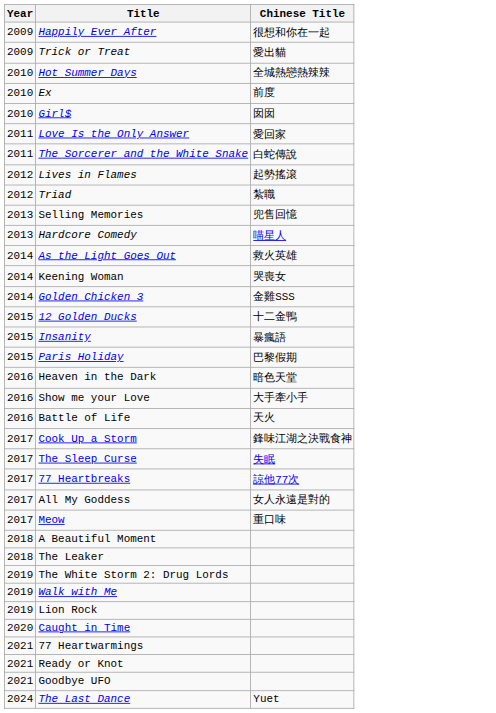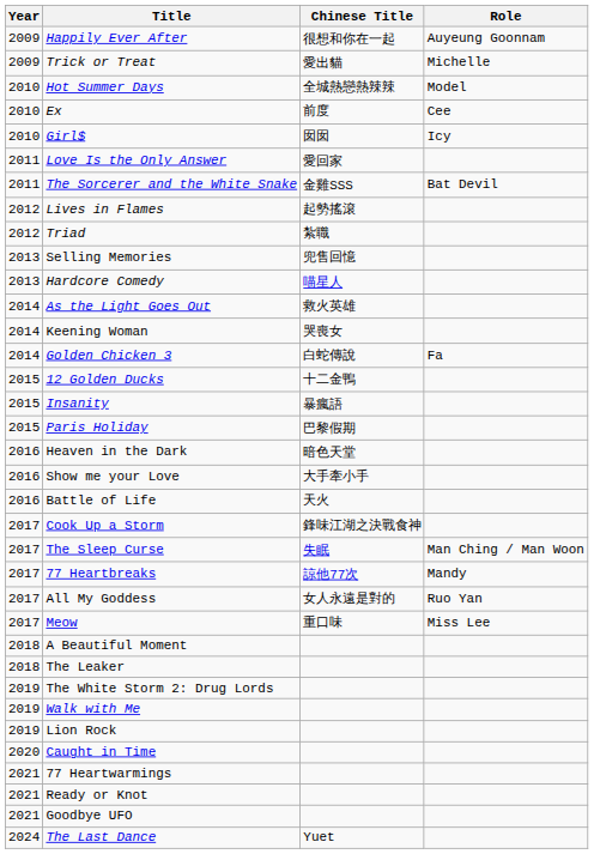 <table class="wikitable">
 <tr>
 <th>Year</th>
 <th>Title</th>
 <th>Chinese Title</th>
+<th>Role</th>
 </tr>
 <tr>
 <td>2009</td>
 <td><em><a href='#'>Happily Ever After</a></em></td>
 <td>很想和你在一起</td>
+<td>Auyeung Goonnam</td>
 </tr>
 <tr>
 <td>2009</td>
 <td><em>Trick or Treat</em></td>
 <td>愛出貓</td>
+<td>Michelle</td>
 </tr>
 <tr>
 <td>2010</td>
 <td><em><a href='#'>Hot Summer Days</a></em></td>
 <td>全城熱戀熱辣辣</td>
+<td>Model</td>
 </tr>
 <tr>
 <td>2010</td>
 <td><em>Ex</em></td>
 <td>前度</td>
+<td>Cee</td>
 </tr>
 <tr>
 <td>2010</td>
 <td><em><a href='#'>Girl$</a></em></td>
 <td>囡囡</td>
+<td>Icy</td>
 </tr>
 <tr>
 <td>2011</td>
 <td><em><a href='#'>Love Is the Only Answer</a></em></td>
 <td>愛回家</td>
+<td></td>
 </tr>
 <tr>
 <td>2011</td>
 <td><em><a href='#'>The Sorcerer and the White Snake</a></em></td>
-<td>白蛇傳說</td>
+<td>金雞SSS</td>
+<td>Bat Devil</td>
 </tr>
 <tr>
 <td>2012</td>
 <td><em>Lives in Flames</em></td>
 <td>起勢搖滾</td>
+<td></td>
 </tr>
 <tr>
 <td>2012</td>
 <td><em>Triad</em></td>
 <td>紮職</td>
+<td></td>
 </tr>
 <tr>
 <td>2013</td>
 <td>Selling Memories</td>
 <td>兜售回憶</td>
+<td></td>
 </tr>
 <tr>
 <td>2013</td>
 <td><em>Hardcore Comedy</em></td>
 <td><a href='#'>喵星人</a></td>
+<td></td>
 </tr>
 <tr>
 <td>2014</td>
 <td><em><a href='#'>As the Light Goes Out</a></em></td>
 <td>救火英雄</td>
+<td></td>
 </tr>
 <tr>
 <td>2014</td>
 <td>Keening Woman</td>
 <td>哭喪女</td>
+<td></td>
 </tr>
 <tr>
 <td>2014</td>
 <td><em><a href='#'>Golden Chicken 3</a></em></td>
-<td>金雞SSS</td>
+<td>白蛇傳說</td>
+<td>Fa</td>
 </tr>
 <tr>
 <td>2015</td>
 <td><em><a href='#'>12 Golden Ducks</a></em></td>
 <td>十二金鴨</td>
+<td></td>
 </tr>
 <tr>
 <td>2015</td>
 <td><em><a href='#'>Insanity</a></em></td>
 <td>暴瘋語</td>
+<td></td>
 </tr>
 <tr>
 <td>2015</td>
 <td><em><a href='#'>Paris Holiday</a></em></td>
 <td>巴黎假期</td>
+<td></td>
 </tr>
 <tr>
 <td>2016</td>
 <td>Heaven in the Dark</td>
 <td>暗色天堂</td>
+<td></td>
 </tr>
 <tr>
 <td>2016</td>
 <td>Show me your Love</td>
 <td>大手牽小手</td>
+<td></td>
 </tr>
 <tr>
 <td>2016</td>
 <td>Battle of Life</td>
 <td>天火</td>
+<td></td>
 </tr>
 <tr>
 <td>2017</td>
 <td><a href='#'>Cook Up a Storm</a></td>
 <td>鋒味江湖之決戰食神</td>
+<td></td>
 </tr>
 <tr>
 <td>2017</td>
 <td><a href='#'>The Sleep Curse</a></td>
 <td><a href='#'>失眠</a></td>
+<td>Man Ching / Man Woon</td>
 </tr>
 <tr>
 <td>2017</td>
 <td><a href='#'>77 Heartbreaks</a></td>
 <td><a href='#'>諒他77次</a></td>
+<td>Mandy</td>
 </tr>
 <tr>
 <td>2017</td>
 <td>All My Goddess</td>
 <td>女人永遠是對的</td>
+<td>Ruo Yan</td>
 </tr>
 <tr>
 <td>2017</td>
 <td><a href='#'>Meow</a></td>
 <td>重口味</td>
+<td>Miss Lee</td>
 </tr>
 <tr>
 <td>2018</td>
 <td>A Beautiful Moment</td>
+<td></td>
 <td></td>
 </tr>
 <tr>
 <td>2018</td>
 <td>The Leaker</td>
 <td></td>
+<td></td>
 </tr>
 <tr>
 <td>2019</td>
 <td>The White Storm 2: Drug Lords</td>
+<td></td>
 <td></td>
 </tr>
 <tr>
 <td>2019</td>
 <td><em><a href='#'>Walk with Me</a></em></td>
 <td></td>
+<td></td>
 </tr>
 <tr>
 <td>2019</td>
 <td>Lion Rock</td>
+<td></td>
 <td></td>
 </tr>
 <tr>
 <td>2020</td>
 <td><a href='#'>Caught in Time</a></td>
 <td></td>
+<td></td>
 </tr>
 <tr>
 <td>2021</td>
 <td>77 Heartwarmings</td>
+<td></td>
 <td></td>
 </tr>
 <tr>
 <td>2021</td>
 <td>Ready or Knot</td>
 <td></td>
+<td></td>
 </tr>
 <tr>
 <td>2021</td>
 <td>Goodbye UFO</td>
+<td></td>
 <td></td>
 </tr>
 <tr>
 <td>2024</td>
 <td><em><a href='#'>The Last Dance</a></em></td>
 <td>Yuet</td>
+<td></td>
 </tr>
 </table>
